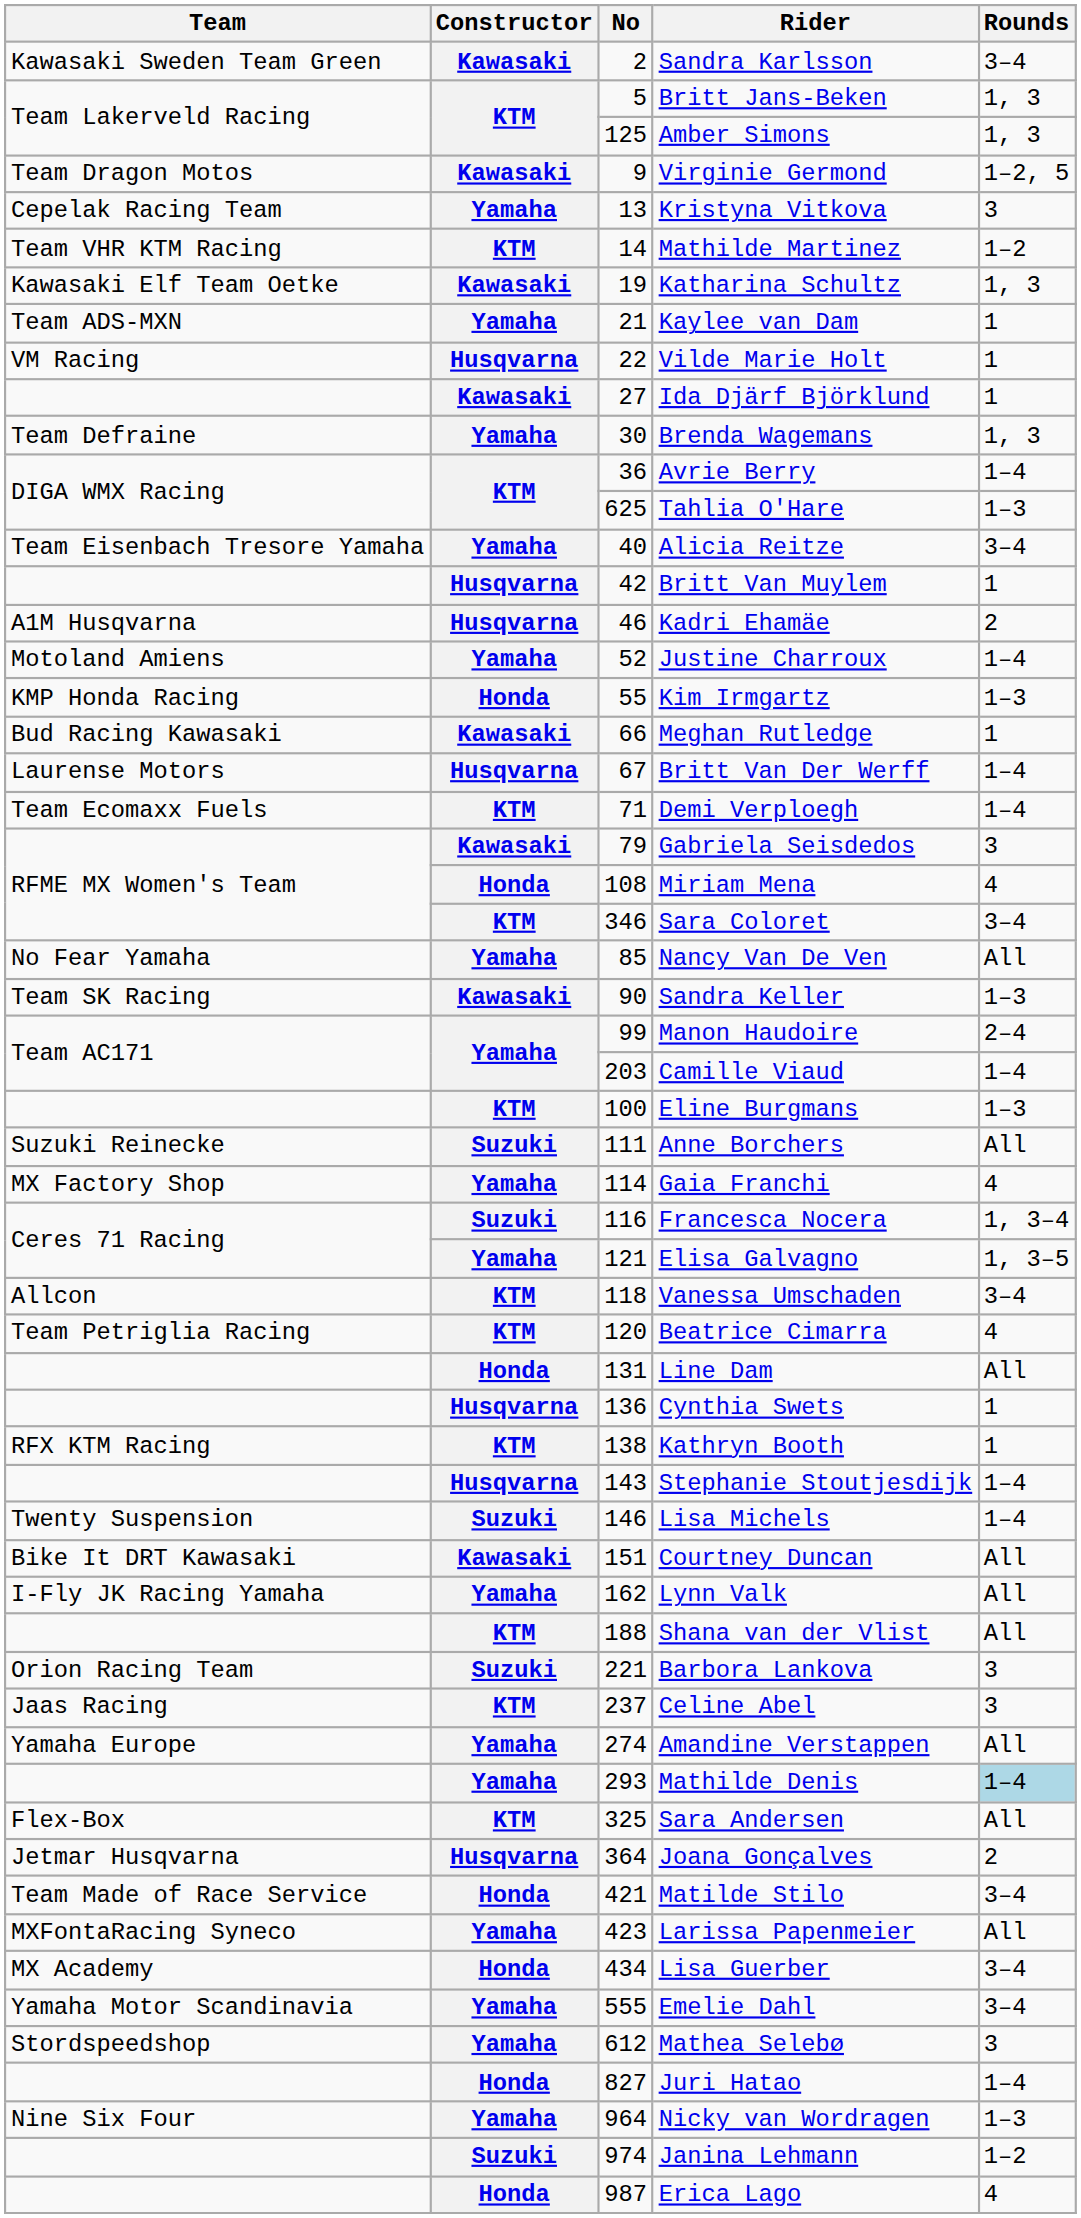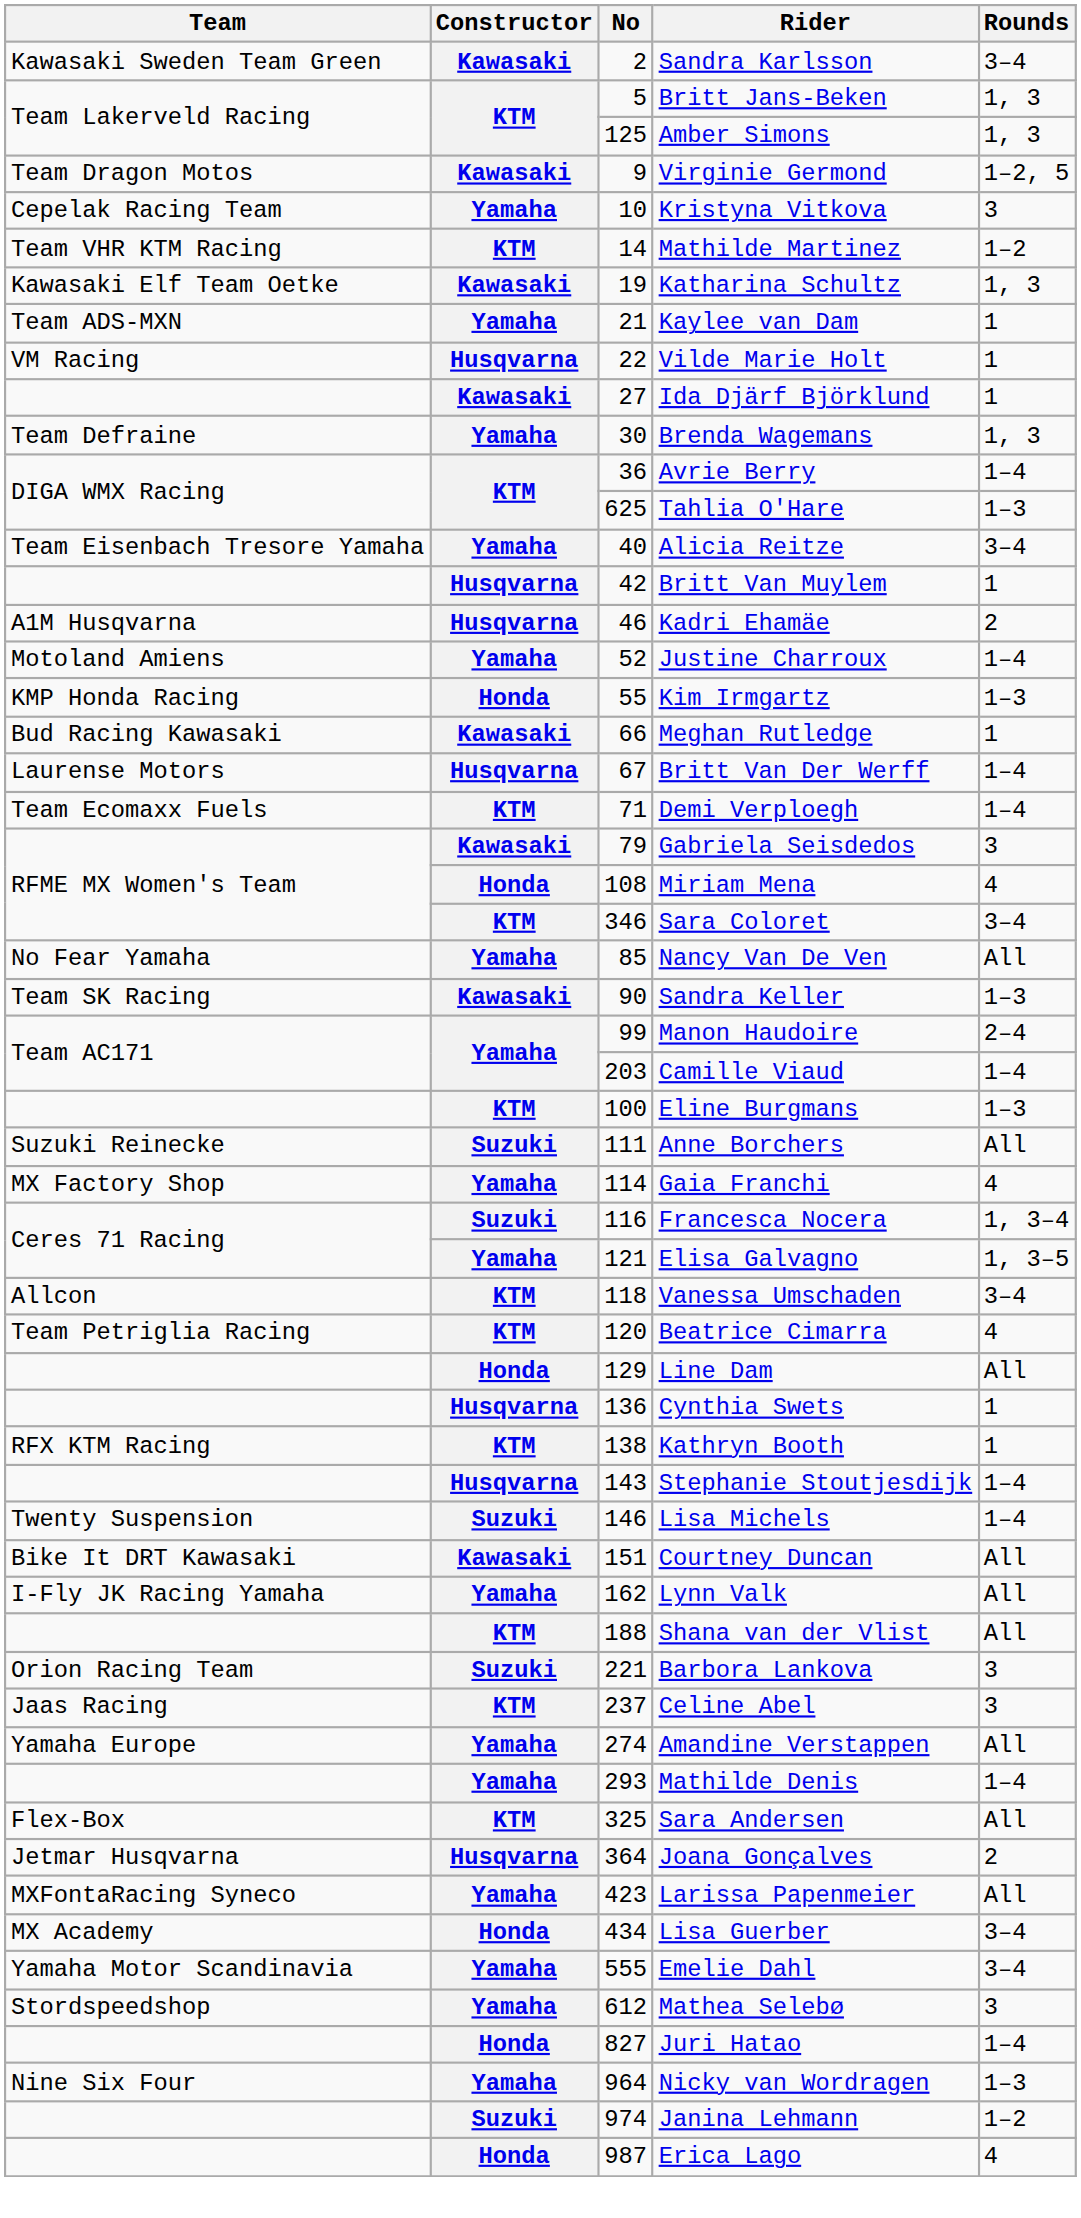 <table class="wikitable" style="font-size: 85%;">
 <tr>
 <th>Team</th>
 <th>Constructor</th>
 <th>No</th>
 <th>Rider</th>
 <th>Rounds</th>
 </tr>
 <tr>
 <td>Kawasaki Sweden Team Green</td>
 <th><a href='#'>Kawasaki</a></th>
 <td align="right">2</td>
 <td> <a href='#'>Sandra Karlsson</a></td>
 <td>3–4</td>
 </tr>
 <tr>
 <td rowspan=2>Team Lakerveld Racing</td>
 <th rowspan=2><a href='#'>KTM</a></th>
 <td align="right">5</td>
 <td> <a href='#'>Britt Jans-Beken</a></td>
 <td>1, 3</td>
 </tr>
 <tr>
 <td align="right">125</td>
 <td> <a href='#'>Amber Simons</a></td>
 <td>1, 3</td>
 </tr>
 <tr>
 <td>Team Dragon Motos</td>
 <th><a href='#'>Kawasaki</a></th>
 <td align="right">9</td>
 <td> <a href='#'>Virginie Germond</a></td>
 <td>1–2, 5</td>
 </tr>
 <tr>
 <td>Cepelak Racing Team</td>
 <th><a href='#'>Yamaha</a></th>
-<td align="right">13</td>
+<td align="right">10</td>
 <td> <a href='#'>Kristyna Vitkova</a></td>
 <td>3</td>
 </tr>
 <tr>
 <td>Team VHR KTM Racing</td>
 <th><a href='#'>KTM</a></th>
 <td align="right">14</td>
 <td> <a href='#'>Mathilde Martinez</a></td>
 <td>1–2</td>
 </tr>
 <tr>
 <td>Kawasaki Elf Team Oetke</td>
 <th><a href='#'>Kawasaki</a></th>
 <td align="right">19</td>
 <td> <a href='#'>Katharina Schultz</a></td>
 <td>1, 3</td>
 </tr>
 <tr>
 <td>Team ADS-MXN</td>
 <th><a href='#'>Yamaha</a></th>
 <td align="right">21</td>
 <td> <a href='#'>Kaylee van Dam</a></td>
 <td>1</td>
 </tr>
 <tr>
 <td>VM Racing</td>
 <th><a href='#'>Husqvarna</a></th>
 <td align="right">22</td>
 <td> <a href='#'>Vilde Marie Holt</a></td>
 <td>1</td>
 </tr>
 <tr>
 <td></td>
 <th><a href='#'>Kawasaki</a></th>
 <td align="right">27</td>
 <td> <a href='#'>Ida Djärf Björklund</a></td>
 <td>1</td>
 </tr>
 <tr>
 <td>Team Defraine</td>
 <th><a href='#'>Yamaha</a></th>
 <td align="right">30</td>
 <td> <a href='#'>Brenda Wagemans</a></td>
 <td>1, 3</td>
 </tr>
 <tr>
 <td rowspan=2>DIGA WMX Racing</td>
 <th rowspan=2><a href='#'>KTM</a></th>
 <td align="right">36</td>
 <td> <a href='#'>Avrie Berry</a></td>
 <td>1–4</td>
 </tr>
 <tr>
 <td align="right">625</td>
 <td> <a href='#'>Tahlia O'Hare</a></td>
 <td>1–3</td>
 </tr>
 <tr>
 <td>Team Eisenbach Tresore Yamaha</td>
 <th><a href='#'>Yamaha</a></th>
 <td align="right">40</td>
 <td> <a href='#'>Alicia Reitze</a></td>
 <td>3–4</td>
 </tr>
 <tr>
 <td></td>
 <th><a href='#'>Husqvarna</a></th>
 <td align="right">42</td>
 <td> <a href='#'>Britt Van Muylem</a></td>
 <td>1</td>
 </tr>
 <tr>
 <td>A1M Husqvarna</td>
 <th><a href='#'>Husqvarna</a></th>
 <td align="right">46</td>
 <td> <a href='#'>Kadri Ehamäe</a></td>
 <td>2</td>
 </tr>
 <tr>
 <td>Motoland Amiens</td>
 <th><a href='#'>Yamaha</a></th>
 <td align="right">52</td>
 <td> <a href='#'>Justine Charroux</a></td>
 <td>1–4</td>
 </tr>
 <tr>
 <td>KMP Honda Racing</td>
 <th><a href='#'>Honda</a></th>
 <td align="right">55</td>
 <td> <a href='#'>Kim Irmgartz</a></td>
 <td>1–3</td>
 </tr>
 <tr>
 <td>Bud Racing Kawasaki</td>
 <th><a href='#'>Kawasaki</a></th>
 <td align="right">66</td>
 <td> <a href='#'>Meghan Rutledge</a></td>
 <td>1</td>
 </tr>
 <tr>
 <td>Laurense Motors</td>
 <th><a href='#'>Husqvarna</a></th>
 <td align="right">67</td>
 <td> <a href='#'>Britt Van Der Werff</a></td>
 <td>1–4</td>
 </tr>
 <tr>
 <td>Team Ecomaxx Fuels</td>
 <th><a href='#'>KTM</a></th>
 <td align="right">71</td>
 <td> <a href='#'>Demi Verploegh</a></td>
 <td>1–4</td>
 </tr>
 <tr>
 <td rowspan=3>RFME MX Women's Team</td>
 <th><a href='#'>Kawasaki</a></th>
 <td align="right">79</td>
 <td> <a href='#'>Gabriela Seisdedos</a></td>
 <td>3</td>
 </tr>
 <tr>
 <th><a href='#'>Honda</a></th>
 <td align="right">108</td>
 <td> <a href='#'>Miriam Mena</a></td>
 <td>4</td>
 </tr>
 <tr>
 <th><a href='#'>KTM</a></th>
 <td align="right">346</td>
 <td> <a href='#'>Sara Coloret</a></td>
 <td>3–4</td>
 </tr>
 <tr>
 <td>No Fear Yamaha</td>
 <th><a href='#'>Yamaha</a></th>
 <td align="right">85</td>
 <td> <a href='#'>Nancy Van De Ven</a></td>
 <td>All</td>
 </tr>
 <tr>
 <td>Team SK Racing</td>
 <th><a href='#'>Kawasaki</a></th>
 <td align="right">90</td>
 <td> <a href='#'>Sandra Keller</a></td>
 <td>1–3</td>
 </tr>
 <tr>
 <td rowspan=2>Team AC171</td>
 <th rowspan=2><a href='#'>Yamaha</a></th>
 <td align="right">99</td>
 <td> <a href='#'>Manon Haudoire</a></td>
 <td>2–4</td>
 </tr>
 <tr>
 <td align="right">203</td>
 <td> <a href='#'>Camille Viaud</a></td>
 <td>1–4</td>
 </tr>
 <tr>
 <td></td>
 <th><a href='#'>KTM</a></th>
 <td align="right">100</td>
 <td> <a href='#'>Eline Burgmans</a></td>
 <td>1–3</td>
 </tr>
 <tr>
 <td>Suzuki Reinecke</td>
 <th><a href='#'>Suzuki</a></th>
 <td align="right">111</td>
 <td> <a href='#'>Anne Borchers</a></td>
 <td>All</td>
 </tr>
 <tr>
 <td>MX Factory Shop</td>
 <th><a href='#'>Yamaha</a></th>
 <td align="right">114</td>
 <td> <a href='#'>Gaia Franchi</a></td>
 <td>4</td>
 </tr>
 <tr>
 <td rowspan=2>Ceres 71 Racing</td>
 <th><a href='#'>Suzuki</a></th>
 <td align="right">116</td>
 <td> <a href='#'>Francesca Nocera</a></td>
 <td>1, 3–4</td>
 </tr>
 <tr>
 <th><a href='#'>Yamaha</a></th>
 <td align="right">121</td>
 <td> <a href='#'>Elisa Galvagno</a></td>
 <td>1, 3–5</td>
 </tr>
 <tr>
 <td>Allcon</td>
 <th><a href='#'>KTM</a></th>
 <td align="right">118</td>
 <td> <a href='#'>Vanessa Umschaden</a></td>
 <td>3–4</td>
 </tr>
 <tr>
 <td>Team Petriglia Racing</td>
 <th><a href='#'>KTM</a></th>
 <td align="right">120</td>
 <td> <a href='#'>Beatrice Cimarra</a></td>
 <td>4</td>
 </tr>
 <tr>
 <td></td>
 <th><a href='#'>Honda</a></th>
-<td align="right">131</td>
+<td align="right">129</td>
 <td> <a href='#'>Line Dam</a></td>
 <td>All</td>
 </tr>
 <tr>
 <td></td>
 <th><a href='#'>Husqvarna</a></th>
 <td align="right">136</td>
 <td> <a href='#'>Cynthia Swets</a></td>
 <td>1</td>
 </tr>
 <tr>
 <td>RFX KTM Racing</td>
 <th><a href='#'>KTM</a></th>
 <td align="right">138</td>
 <td> <a href='#'>Kathryn Booth</a></td>
 <td>1</td>
 </tr>
 <tr>
 <td></td>
 <th><a href='#'>Husqvarna</a></th>
 <td align="right">143</td>
 <td> <a href='#'>Stephanie Stoutjesdijk</a></td>
 <td>1–4</td>
 </tr>
 <tr>
 <td>Twenty Suspension</td>
 <th><a href='#'>Suzuki</a></th>
 <td align="right">146</td>
 <td> <a href='#'>Lisa Michels</a></td>
 <td>1–4</td>
 </tr>
 <tr>
 <td>Bike It DRT Kawasaki</td>
 <th><a href='#'>Kawasaki</a></th>
 <td align="right">151</td>
 <td> <a href='#'>Courtney Duncan</a></td>
 <td>All</td>
 </tr>
 <tr>
 <td>I-Fly JK Racing Yamaha</td>
 <th><a href='#'>Yamaha</a></th>
 <td align="right">162</td>
 <td> <a href='#'>Lynn Valk</a></td>
 <td>All</td>
 </tr>
 <tr>
 <td></td>
 <th><a href='#'>KTM</a></th>
 <td align="right">188</td>
 <td> <a href='#'>Shana van der Vlist</a></td>
 <td>All</td>
 </tr>
 <tr>
 <td>Orion Racing Team</td>
 <th><a href='#'>Suzuki</a></th>
 <td align="right">221</td>
 <td> <a href='#'>Barbora Lankova</a></td>
 <td>3</td>
 </tr>
 <tr>
 <td>Jaas Racing</td>
 <th><a href='#'>KTM</a></th>
 <td align="right">237</td>
 <td> <a href='#'>Celine Abel</a></td>
 <td>3</td>
 </tr>
 <tr>
 <td>Yamaha Europe</td>
 <th><a href='#'>Yamaha</a></th>
 <td align="right">274</td>
 <td> <a href='#'>Amandine Verstappen</a></td>
 <td>All</td>
 </tr>
 <tr>
 <td></td>
 <th><a href='#'>Yamaha</a></th>
 <td align="right">293</td>
 <td> <a href='#'>Mathilde Denis</a></td>
-<td style="background: lightblue;">1–4</td>
+<td>1–4</td>
 </tr>
 <tr>
 <td>Flex-Box</td>
 <th><a href='#'>KTM</a></th>
 <td align="right">325</td>
 <td> <a href='#'>Sara Andersen</a></td>
 <td>All</td>
 </tr>
 <tr>
 <td>Jetmar Husqvarna</td>
 <th><a href='#'>Husqvarna</a></th>
 <td align="right">364</td>
 <td> <a href='#'>Joana Gonçalves</a></td>
 <td>2</td>
-</tr>
-<tr>
-<td>Team Made of Race Service</td>
-<th><a href='#'>Honda</a></th>
-<td align="right">421</td>
-<td> <a href='#'>Matilde Stilo</a></td>
-<td>3–4</td>
 </tr>
 <tr>
 <td>MXFontaRacing Syneco</td>
 <th><a href='#'>Yamaha</a></th>
 <td align="right">423</td>
 <td> <a href='#'>Larissa Papenmeier</a></td>
 <td>All</td>
 </tr>
 <tr>
 <td>MX Academy</td>
 <th><a href='#'>Honda</a></th>
 <td align="right">434</td>
 <td> <a href='#'>Lisa Guerber</a></td>
 <td>3–4</td>
 </tr>
 <tr>
 <td>Yamaha Motor Scandinavia</td>
 <th><a href='#'>Yamaha</a></th>
 <td align="right">555</td>
 <td> <a href='#'>Emelie Dahl</a></td>
 <td>3–4</td>
 </tr>
 <tr>
 <td>Stordspeedshop</td>
 <th><a href='#'>Yamaha</a></th>
 <td align="right">612</td>
 <td> <a href='#'>Mathea Selebø</a></td>
 <td>3</td>
 </tr>
 <tr>
 <td></td>
 <th><a href='#'>Honda</a></th>
 <td align="right">827</td>
 <td> <a href='#'>Juri Hatao</a></td>
 <td>1–4</td>
 </tr>
 <tr>
 <td>Nine Six Four</td>
 <th><a href='#'>Yamaha</a></th>
 <td align="right">964</td>
 <td> <a href='#'>Nicky van Wordragen</a></td>
 <td>1–3</td>
 </tr>
 <tr>
 <td></td>
 <th><a href='#'>Suzuki</a></th>
 <td align="right">974</td>
 <td> <a href='#'>Janina Lehmann</a></td>
 <td>1–2</td>
 </tr>
 <tr>
 <td></td>
 <th><a href='#'>Honda</a></th>
 <td align="right">987</td>
 <td> <a href='#'>Erica Lago</a></td>
 <td>4</td>
 </tr>
 <tr>
 </tr>
 </table>
